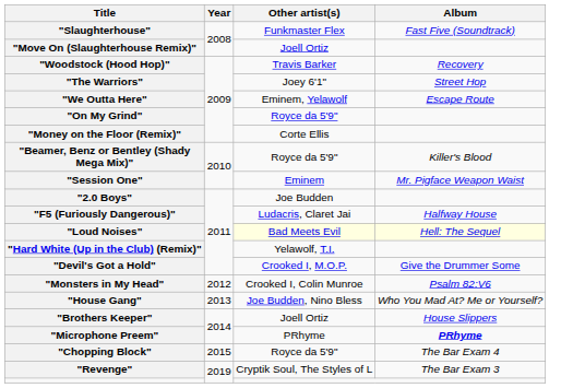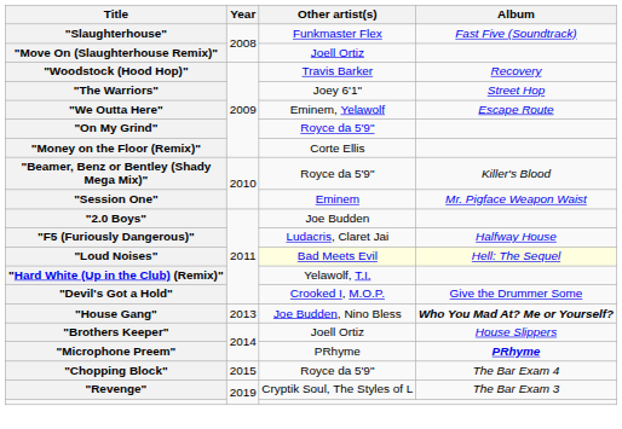 <table class="wikitable plainrowheaders" style="text-align:center;">
 <tr>
 <th scope="col" style="width:18em;">Title</th>
 <th scope="col">Year</th>
 <th scope="col">Other artist(s)</th>
 <th scope="col">Album</th>
 </tr>
 <tr>
 <th scope="row">"Slaughterhouse"</th>
 <td rowspan="2">2008</td>
 <td><a href='#'>Funkmaster Flex</a></td>
 <td><em><a href='#'>Fast Five (Soundtrack)</a></em></td>
 </tr>
 <tr>
 <th scope="row">"Move On (Slaughterhouse Remix)"</th>
 <td><a href='#'>Joell Ortiz</a></td>
 <td></td>
 </tr>
 <tr>
 <th scope="row">"Woodstock (Hood Hop)"</th>
 <td rowspan="5">2009</td>
 <td><a href='#'>Travis Barker</a></td>
 <td><em><a href='#'>Recovery</a></em></td>
 </tr>
 <tr>
 <th scope="row">"The Warriors"</th>
 <td>Joey 6'1"</td>
 <td><em><a href='#'>Street Hop</a></em></td>
 </tr>
 <tr>
 <th scope="row">"We Outta Here"</th>
 <td>Eminem, <a href='#'>Yelawolf</a></td>
 <td><em><a href='#'>Escape Route</a></em></td>
 </tr>
 <tr>
 <th scope="row">"On My Grind"</th>
 <td><a href='#'>Royce da 5'9"</a></td>
 <td></td>
 </tr>
 <tr>
 <th scope="row">"Money on the Floor (Remix)"</th>
 <td>Corte Ellis</td>
 <td></td>
 </tr>
 <tr>
 <th scope="row">"Beamer, Benz or Bentley (Shady Mega Mix)"</th>
 <td rowspan="2">2010</td>
 <td>Royce da 5'9"</td>
 <td><em>Killer's Blood</em></td>
 </tr>
 <tr>
 <th scope="row">"Session One"</th>
 <td><a href='#'>Eminem</a></td>
 <td><em><a href='#'>Mr. Pigface Weapon Waist</a></em></td>
 </tr>
 <tr>
 <th scope="row">"2.0 Boys"</th>
 <td rowspan="5">2011</td>
 <td>Joe Budden</td>
 <td></td>
 </tr>
 <tr>
 <th scope="row">"F5 (Furiously Dangerous)"</th>
 <td><a href='#'>Ludacris</a>, Claret Jai</td>
 <td><em><a href='#'>Halfway House</a></em></td>
 </tr>
 <tr>
 <th scope="row">"Loud Noises"</th>
 <td style="background: lightyellow;"><a href='#'>Bad Meets Evil</a></td>
 <td style="background: lightyellow;"><em><a href='#'>Hell: The Sequel</a></em></td>
 </tr>
 <tr>
 <th scope="row">"<a href='#'>Hard White (Up in the Club)</a> (Remix)"</th>
 <td>Yelawolf, <a href='#'>T.I.</a></td>
 <td></td>
 </tr>
 <tr>
 <th scope="row">"Devil's Got a Hold"</th>
 <td><a href='#'>Crooked I</a>, <a href='#'>M.O.P.</a></td>
 <td><a href='#'>Give the Drummer Some</a></td>
 </tr>
 <tr>
-<th scope="row">"Monsters in My Head"</th>
-<td>2012</td>
-<td>Crooked I, Colin Munroe</td>
-<td><em><a href='#'>Psalm 82:V6</a></em></td>
-</tr>
-<tr>
 <th scope="row">"House Gang"</th>
 <td>2013</td>
 <td><a href='#'>Joe Budden</a>, Nino Bless</td>
-<td><em>Who You Mad At? Me or Yourself?</em></td>
+<td><strong><em>Who You Mad At? Me or Yourself?</em></strong></td>
 </tr>
 <tr>
 <th scope="row">"Brothers Keeper"</th>
 <td rowspan="2">2014</td>
 <td>Joell Ortiz</td>
 <td><em><a href='#'>House Slippers</a></em></td>
 </tr>
 <tr>
 <th scope="row">"Microphone Preem"</th>
 <td>PRhyme</td>
 <td><strong><em><a href='#'>PRhyme</a></em></strong></td>
 </tr>
 <tr>
 <th scope="row">"Chopping Block"</th>
 <td rowspan="1">2015</td>
 <td>Royce da 5'9"</td>
 <td><em>The Bar Exam 4</em></td>
 </tr>
 <tr>
 <th scope="row">"Revenge"</th>
 <td rowspan="2">2019</td>
 <td>Cryptik Soul, The Styles of L</td>
 <td><em>The Bar Exam 3</em></td>
 </tr>
 <tr>
 <td></td>
 </tr>
 </table>
